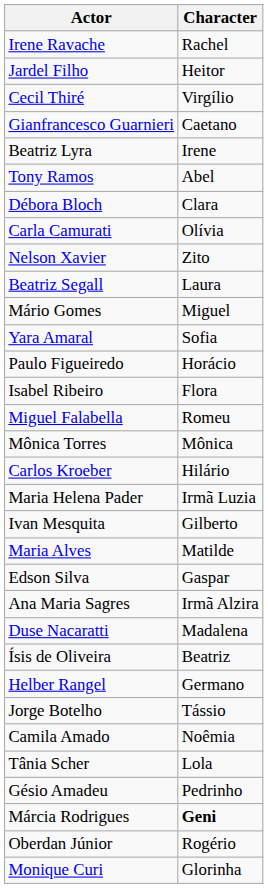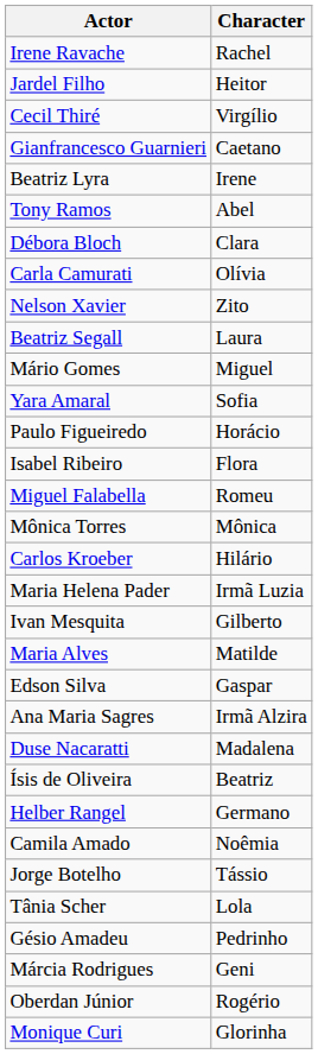 <table class="wikitable sortable">
 <tr>
 <th>Actor</th>
 <th>Character</th>
 </tr>
 <tr>
 <td><a href='#'>Irene Ravache</a></td>
 <td>Rachel</td>
 </tr>
 <tr>
 <td><a href='#'>Jardel Filho</a></td>
 <td>Heitor</td>
 </tr>
 <tr>
 <td><a href='#'>Cecil Thiré</a></td>
 <td>Virgílio</td>
 </tr>
 <tr>
 <td><a href='#'>Gianfrancesco Guarnieri</a></td>
 <td>Caetano</td>
 </tr>
 <tr>
 <td>Beatriz Lyra</td>
 <td>Irene</td>
 </tr>
 <tr>
 <td><a href='#'>Tony Ramos</a></td>
 <td>Abel</td>
 </tr>
 <tr>
 <td><a href='#'>Débora Bloch</a></td>
 <td>Clara</td>
 </tr>
 <tr>
 <td><a href='#'>Carla Camurati</a></td>
 <td>Olívia</td>
 </tr>
 <tr>
 <td><a href='#'>Nelson Xavier</a></td>
 <td>Zito</td>
 </tr>
 <tr>
 <td><a href='#'>Beatriz Segall</a></td>
 <td>Laura</td>
 </tr>
 <tr>
 <td>Mário Gomes</td>
 <td>Miguel</td>
 </tr>
 <tr>
 <td><a href='#'>Yara Amaral</a></td>
 <td>Sofia</td>
 </tr>
 <tr>
 <td>Paulo Figueiredo</td>
 <td>Horácio</td>
 </tr>
 <tr>
 <td>Isabel Ribeiro</td>
 <td>Flora</td>
 </tr>
 <tr>
 <td><a href='#'>Miguel Falabella</a></td>
 <td>Romeu</td>
 </tr>
 <tr>
 <td>Mônica Torres</td>
 <td>Mônica</td>
 </tr>
 <tr>
 <td><a href='#'>Carlos Kroeber</a></td>
 <td>Hilário</td>
 </tr>
 <tr>
 <td>Maria Helena Pader</td>
 <td>Irmã Luzia</td>
 </tr>
 <tr>
 <td>Ivan Mesquita</td>
 <td>Gilberto</td>
 </tr>
 <tr>
 <td><a href='#'>Maria Alves</a></td>
 <td>Matilde</td>
 </tr>
 <tr>
 <td>Edson Silva</td>
 <td>Gaspar</td>
 </tr>
 <tr>
 <td>Ana Maria Sagres</td>
 <td>Irmã Alzira</td>
 </tr>
 <tr>
 <td><a href='#'>Duse Nacaratti</a></td>
 <td>Madalena</td>
 </tr>
 <tr>
 <td>Ísis de Oliveira</td>
 <td>Beatriz</td>
 </tr>
 <tr>
 <td><a href='#'>Helber Rangel</a></td>
 <td>Germano</td>
 </tr>
 <tr>
+<td>Camila Amado</td>
+<td>Noêmia</td>
+</tr>
+<tr>
 <td>Jorge Botelho</td>
 <td>Tássio</td>
-</tr>
-<tr>
-<td>Camila Amado</td>
-<td>Noêmia</td>
 </tr>
 <tr>
 <td>Tânia Scher</td>
 <td>Lola</td>
 </tr>
 <tr>
 <td>Gésio Amadeu</td>
 <td>Pedrinho</td>
 </tr>
 <tr>
 <td>Márcia Rodrigues</td>
-<td><strong>Geni</strong></td>
+<td>Geni</td>
 </tr>
 <tr>
 <td>Oberdan Júnior</td>
 <td>Rogério</td>
 </tr>
 <tr>
 <td><a href='#'>Monique Curi</a></td>
 <td>Glorinha</td>
 </tr>
 </table>
